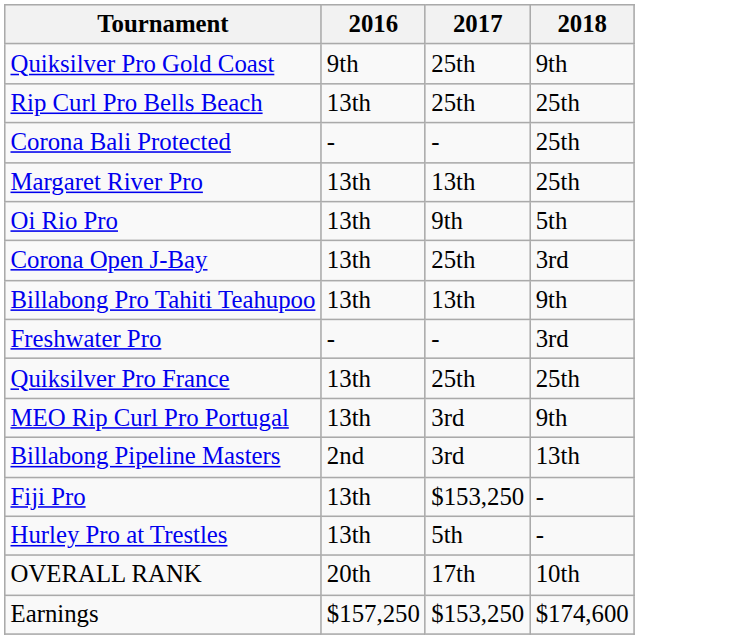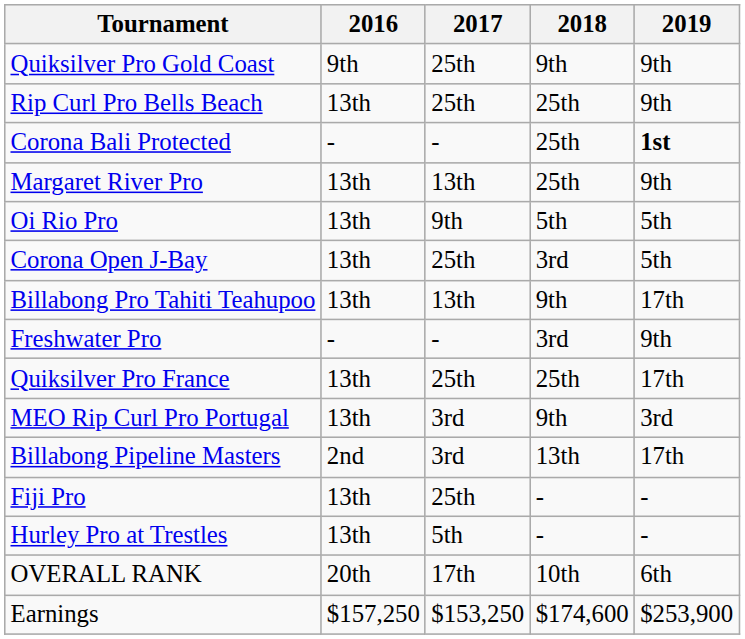 <table class="wikitable">
 <tr>
 <th>Tournament</th>
 <th>2016</th>
 <th>2017</th>
 <th>2018</th>
+<th>2019</th>
 </tr>
 <tr>
 <td><a href='#'>Quiksilver Pro Gold Coast</a></td>
 <td>9th</td>
 <td>25th</td>
+<td>9th</td>
 <td>9th</td>
 </tr>
 <tr>
 <td><a href='#'>Rip Curl Pro Bells Beach</a></td>
 <td>13th</td>
 <td>25th</td>
 <td>25th</td>
+<td>9th</td>
 </tr>
 <tr>
 <td><a href='#'>Corona Bali Protected</a></td>
 <td>-</td>
 <td>-</td>
 <td>25th</td>
+<td><strong>1st</strong></td>
 </tr>
 <tr>
 <td><a href='#'>Margaret River Pro</a></td>
 <td>13th</td>
 <td>13th</td>
 <td>25th</td>
+<td>9th</td>
 </tr>
 <tr>
 <td><a href='#'>Oi Rio Pro</a></td>
 <td>13th</td>
 <td>9th</td>
+<td>5th</td>
 <td>5th</td>
 </tr>
 <tr>
 <td><a href='#'>Corona Open J-Bay</a></td>
 <td>13th</td>
 <td>25th</td>
 <td>3rd</td>
+<td>5th</td>
 </tr>
 <tr>
 <td><a href='#'>Billabong Pro Tahiti Teahupoo</a></td>
 <td>13th</td>
 <td>13th</td>
 <td>9th</td>
+<td>17th</td>
 </tr>
 <tr>
 <td><a href='#'>Freshwater Pro</a></td>
 <td>-</td>
 <td>-</td>
 <td>3rd</td>
+<td>9th</td>
 </tr>
 <tr>
 <td><a href='#'>Quiksilver Pro France</a></td>
 <td>13th</td>
 <td>25th</td>
 <td>25th</td>
+<td>17th</td>
 </tr>
 <tr>
 <td><a href='#'>MEO Rip Curl Pro Portugal</a></td>
 <td>13th</td>
 <td>3rd</td>
 <td>9th</td>
+<td>3rd</td>
 </tr>
 <tr>
 <td><a href='#'>Billabong Pipeline Masters</a></td>
 <td>2nd</td>
 <td>3rd</td>
 <td>13th</td>
+<td>17th</td>
 </tr>
 <tr>
 <td><a href='#'>Fiji Pro</a></td>
 <td>13th</td>
-<td>$153,250</td>
+<td>25th</td>
+<td>-</td>
 <td>-</td>
 </tr>
 <tr>
 <td><a href='#'>Hurley Pro at Trestles</a></td>
 <td>13th</td>
 <td>5th</td>
 <td>-</td>
+<td>-</td>
 </tr>
 <tr>
 <td>OVERALL RANK</td>
 <td>20th</td>
 <td>17th</td>
 <td>10th</td>
+<td>6th</td>
 </tr>
 <tr>
 <td>Earnings</td>
 <td>$157,250</td>
 <td>$153,250</td>
 <td>$174,600</td>
+<td>$253,900</td>
 </tr>
 </table>
